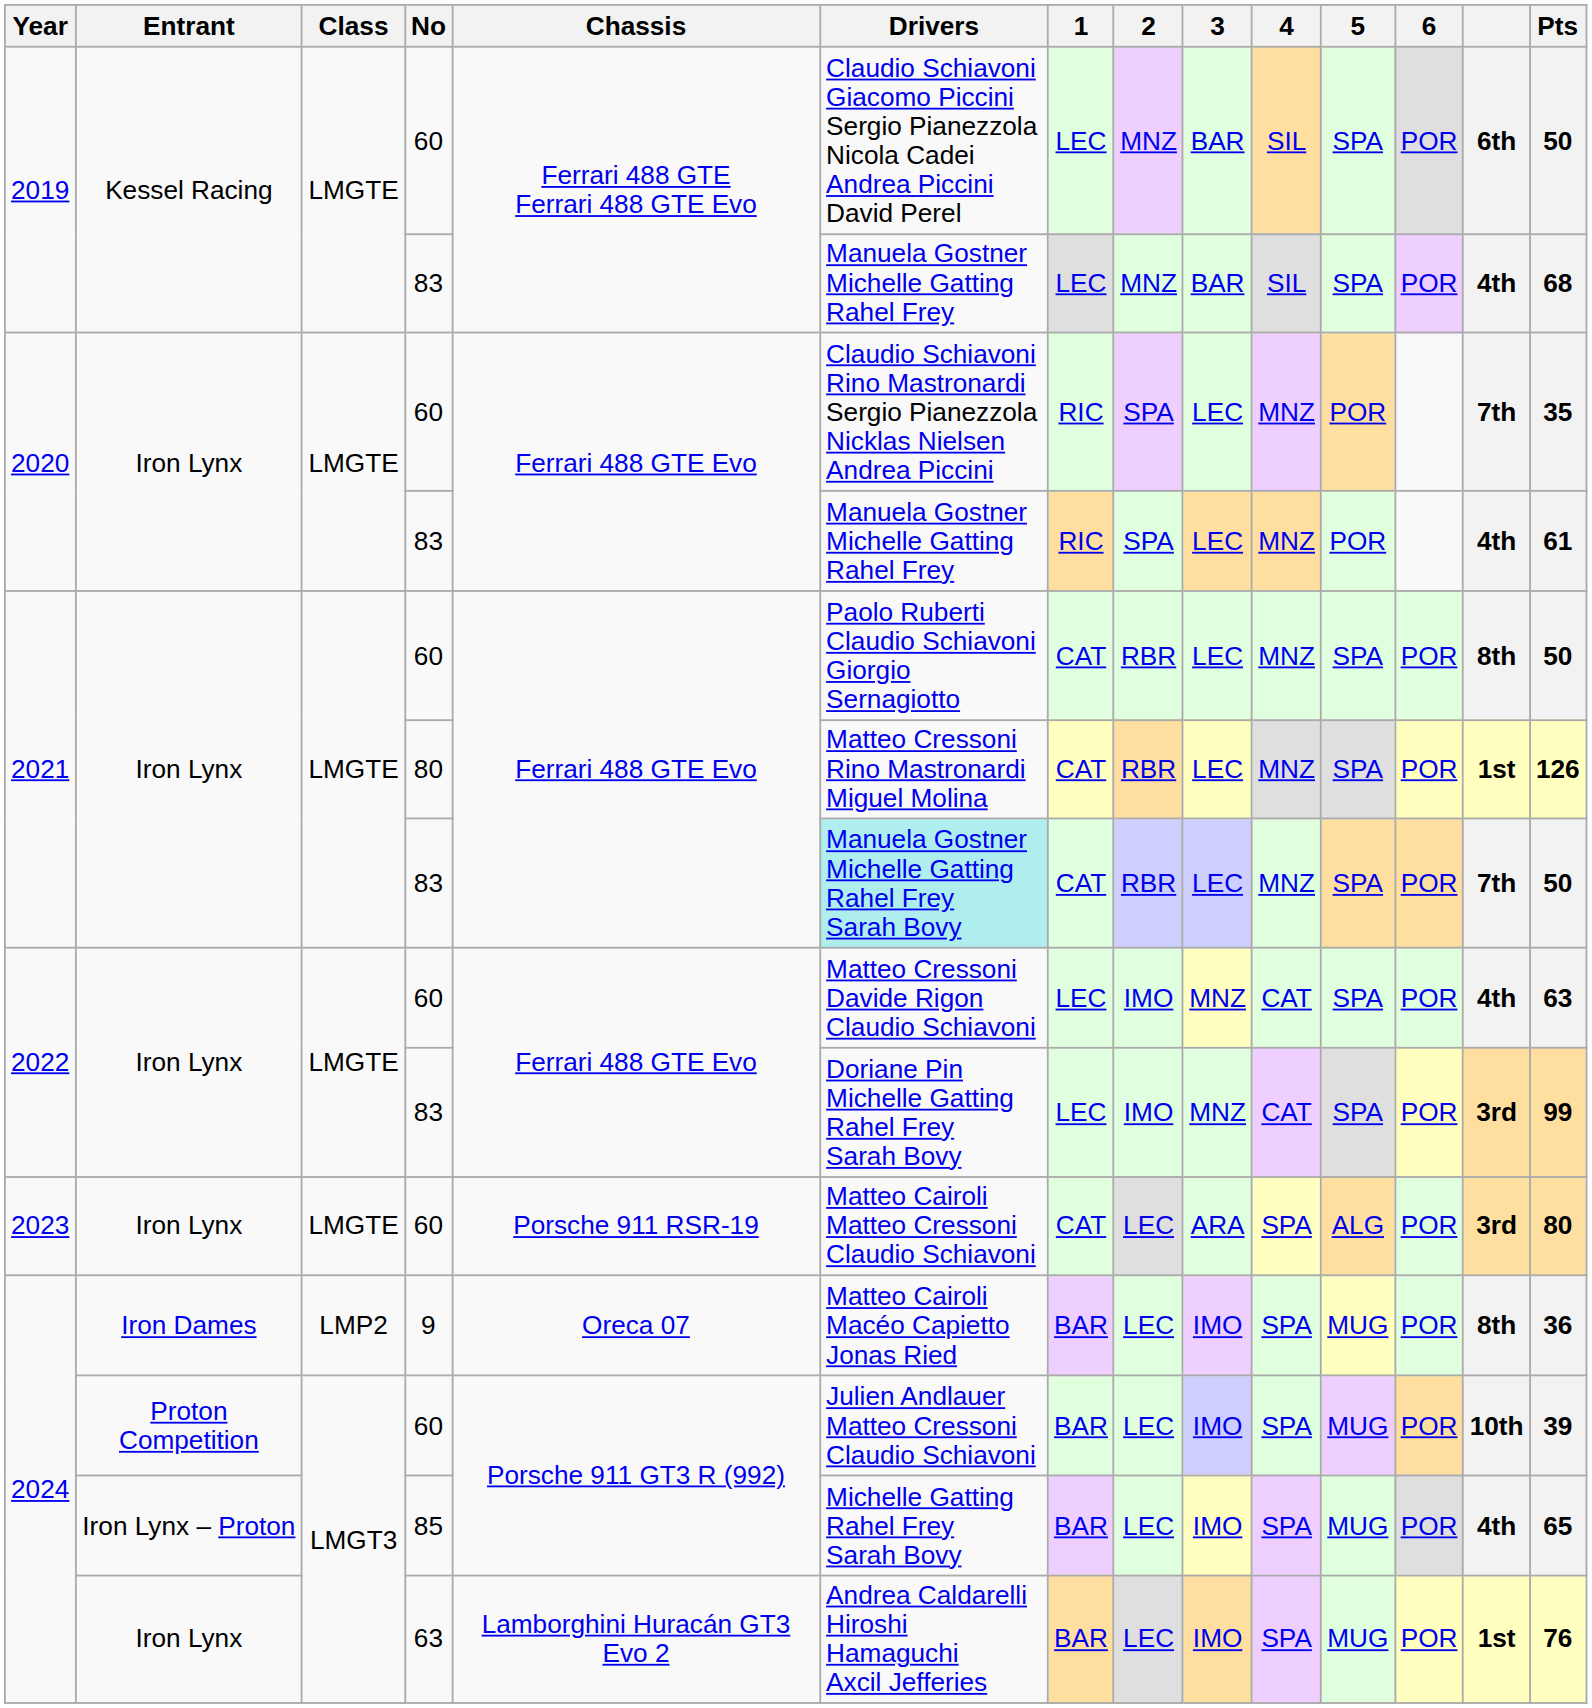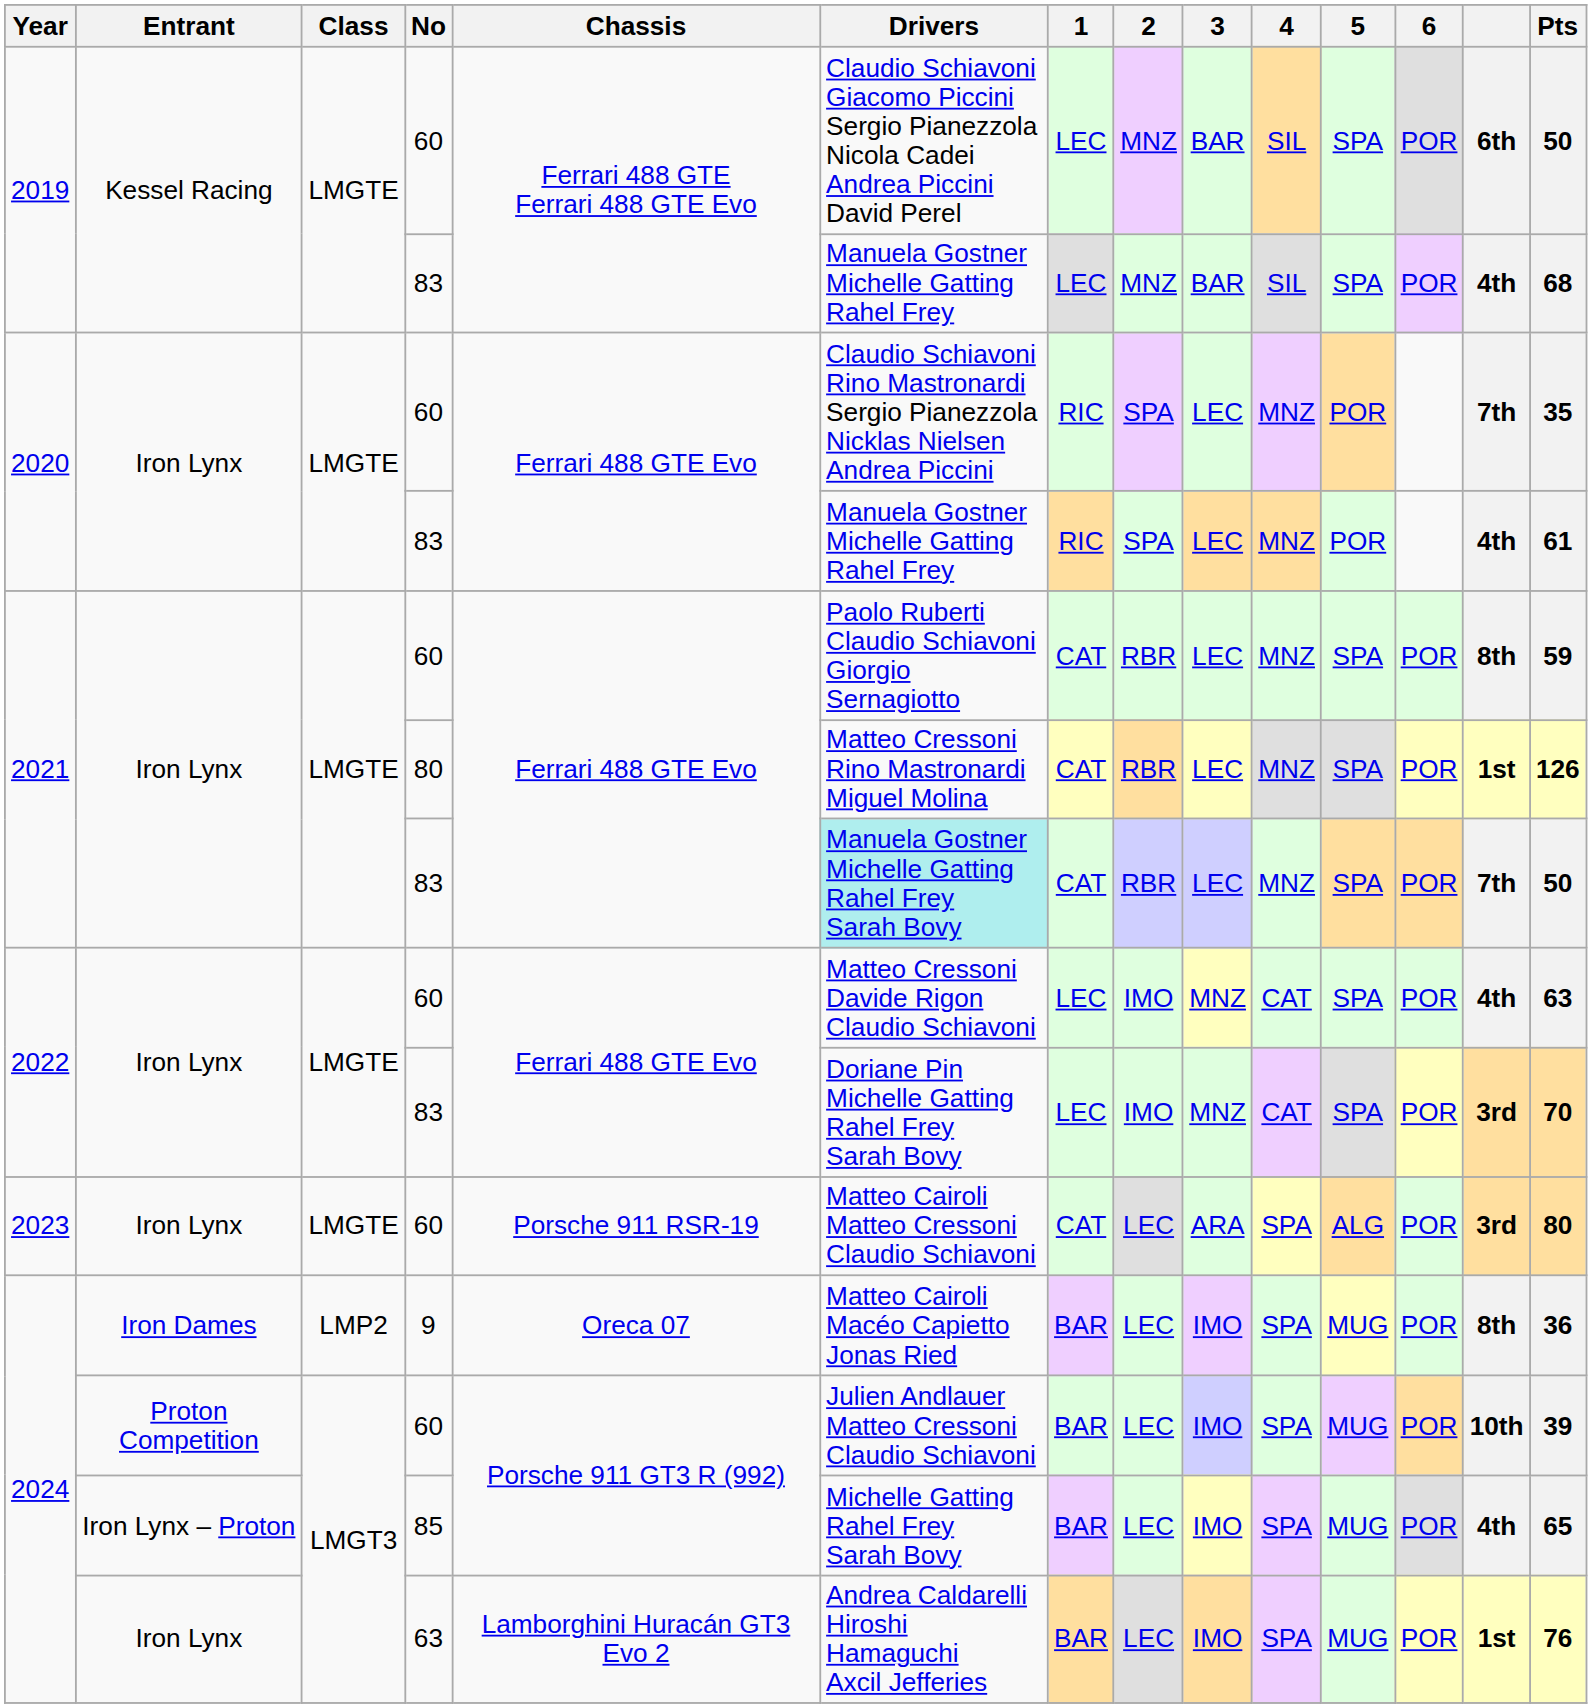 <table class="wikitable" style="font-size: 90%; text-align:center">
 <tr>
 <th>Year</th>
 <th>Entrant</th>
 <th>Class</th>
 <th>No</th>
 <th>Chassis</th>
 <th>Drivers</th>
 <th>1</th>
 <th>2</th>
 <th>3</th>
 <th>4</th>
 <th>5</th>
 <th>6</th>
 <th></th>
 <th>Pts</th>
 </tr>
 <tr>
 <td rowspan="2"><a href='#'>2019</a></td>
 <td rowspan="2"> Kessel Racing</td>
 <td rowspan="2">LMGTE</td>
 <td>60</td>
 <td rowspan="2"><a href='#'>Ferrari 488 GTE</a> <small></small><br><a href='#'>Ferrari 488 GTE Evo</a> <small></small></td>
 <td align="left"> <a href='#'>Claudio Schiavoni</a><br> <a href='#'>Giacomo Piccini</a><br> Sergio Pianezzola<br> Nicola Cadei<br> <a href='#'>Andrea Piccini</a><br> David Perel</td>
 <td style="background:#DFFFDF;"><a href='#'>LEC</a><br></td>
 <td style="background:#EFCFFF;"><a href='#'>MNZ</a><br></td>
 <td style="background:#DFFFDF;"><a href='#'>BAR</a><br></td>
 <td style="background:#FFDF9F;"><a href='#'>SIL</a><br></td>
 <td style="background:#DFFFDF;"><a href='#'>SPA</a><br></td>
 <td style="background:#DFDFDF;"><a href='#'>POR</a><br></td>
 <th>6th</th>
 <th>50</th>
 </tr>
 <tr>
 <td>83</td>
 <td align="left"> <a href='#'>Manuela Gostner</a><br> <a href='#'>Michelle Gatting</a><br> <a href='#'>Rahel Frey</a></td>
 <td style="background:#DFDFDF;"><a href='#'>LEC</a><br></td>
 <td style="background:#DFFFDF;"><a href='#'>MNZ</a><br></td>
 <td style="background:#DFFFDF;"><a href='#'>BAR</a><br></td>
 <td style="background:#DFDFDF;"><a href='#'>SIL</a><br></td>
 <td style="background:#DFFFDF;"><a href='#'>SPA</a><br></td>
 <td style="background:#EFCFFF;"><a href='#'>POR</a><br></td>
 <th>4th</th>
 <th>68</th>
 </tr>
 <tr>
 <td rowspan="2"><a href='#'>2020</a></td>
 <td rowspan="2"> Iron Lynx</td>
 <td rowspan="2">LMGTE</td>
 <td>60</td>
 <td rowspan="2"><a href='#'>Ferrari 488 GTE Evo</a></td>
 <td align="left"> <a href='#'>Claudio Schiavoni</a><br> <a href='#'>Rino Mastronardi</a><br> Sergio Pianezzola<br> <a href='#'>Nicklas Nielsen</a><br> <a href='#'>Andrea Piccini</a></td>
 <td style="background:#DFFFDF;"><a href='#'>RIC</a><br></td>
 <td style="background:#EFCFFF;"><a href='#'>SPA</a><br></td>
 <td style="background:#DFFFDF;"><a href='#'>LEC</a><br></td>
 <td style="background:#EFCFFF;"><a href='#'>MNZ</a><br></td>
 <td style="background:#FFDF9F;"><a href='#'>POR</a><br></td>
 <td></td>
 <th>7th</th>
 <th>35</th>
 </tr>
 <tr>
 <td>83</td>
 <td align="left"> <a href='#'>Manuela Gostner</a><br> <a href='#'>Michelle Gatting</a><br> <a href='#'>Rahel Frey</a></td>
 <td style="background:#FFDF9F;"><a href='#'>RIC</a><br></td>
 <td style="background:#DFFFDF;"><a href='#'>SPA</a><br></td>
 <td style="background:#FFDF9F;"><a href='#'>LEC</a><br></td>
 <td style="background:#FFDF9F;"><a href='#'>MNZ</a><br></td>
 <td style="background:#DFFFDF;"><a href='#'>POR</a><br></td>
 <td></td>
 <th>4th</th>
 <th>61</th>
 </tr>
 <tr>
 <td rowspan="3"><a href='#'>2021</a></td>
 <td rowspan="3"> Iron Lynx</td>
 <td rowspan="3">LMGTE</td>
 <td>60</td>
 <td rowspan="3"><a href='#'>Ferrari 488 GTE Evo</a></td>
 <td align="left"> <a href='#'>Paolo Ruberti</a><br> <a href='#'>Claudio Schiavoni</a><br> <a href='#'>Giorgio Sernagiotto</a></td>
 <td style="background:#DFFFDF;"><a href='#'>CAT</a><br></td>
 <td style="background:#DFFFDF;"><a href='#'>RBR</a><br></td>
 <td style="background:#DFFFDF;"><a href='#'>LEC</a><br></td>
 <td style="background:#DFFFDF;"><a href='#'>MNZ</a><br></td>
 <td style="background:#DFFFDF;"><a href='#'>SPA</a><br></td>
 <td style="background:#DFFFDF;"><a href='#'>POR</a><br></td>
 <th>8th</th>
-<th>50</th>
+<th>59</th>
 </tr>
 <tr>
 <td>80</td>
 <td align="left"> <a href='#'>Matteo Cressoni</a><br> <a href='#'>Rino Mastronardi</a><br> <a href='#'>Miguel Molina</a></td>
 <td style="background:#ffffbf;"><a href='#'>CAT</a><br></td>
 <td style="background:#FFDF9F;"><a href='#'>RBR</a><br></td>
 <td style="background:#ffffbf;"><a href='#'>LEC</a><br></td>
 <td style="background:#DFDFDF;"><a href='#'>MNZ</a><br></td>
 <td style="background:#DFDFDF;"><a href='#'>SPA</a><br></td>
 <td style="background:#ffffbf;"><a href='#'>POR</a><br></td>
 <th style="background:#ffffbf;">1st</th>
 <th style="background:#ffffbf;">126</th>
 </tr>
 <tr>
 <td>83</td>
 <td align="left" style="background: paleturquoise;"> <a href='#'>Manuela Gostner</a><br> <a href='#'>Michelle Gatting</a><br> <a href='#'>Rahel Frey</a><br> <a href='#'>Sarah Bovy</a></td>
 <td style="background:#DFFFDF;"><a href='#'>CAT</a><br></td>
 <td style="background:#cfcfff;"><a href='#'>RBR</a><br></td>
 <td style="background:#cfcfff;"><a href='#'>LEC</a><br></td>
 <td style="background:#DFFFDF;"><a href='#'>MNZ</a><br></td>
 <td style="background:#FFDF9F;"><a href='#'>SPA</a><br></td>
 <td style="background:#FFDF9F;"><a href='#'>POR</a><br></td>
 <th>7th</th>
 <th>50</th>
 </tr>
 <tr>
 <td rowspan="2"><a href='#'>2022</a></td>
 <td rowspan="2"> Iron Lynx</td>
 <td rowspan="2">LMGTE</td>
 <td>60</td>
 <td rowspan="2"><a href='#'>Ferrari 488 GTE Evo</a></td>
 <td align="left"> <a href='#'>Matteo Cressoni</a><br> <a href='#'>Davide Rigon</a><br> <a href='#'>Claudio Schiavoni</a></td>
 <td style="background:#DFFFDF;"><a href='#'>LEC</a><br></td>
 <td style="background:#DFFFDF;"><a href='#'>IMO</a><br></td>
 <td style="background:#ffffbf;"><a href='#'>MNZ</a><br></td>
 <td style="background:#DFFFDF;"><a href='#'>CAT</a><br></td>
 <td style="background:#DFFFDF;"><a href='#'>SPA</a><br></td>
 <td style="background:#DFFFDF;"><a href='#'>POR</a><br></td>
 <th>4th</th>
 <th>63</th>
 </tr>
 <tr>
 <td>83</td>
 <td align="left"> <a href='#'>Doriane Pin</a><br> <a href='#'>Michelle Gatting</a><br> <a href='#'>Rahel Frey</a><br> <a href='#'>Sarah Bovy</a></td>
 <td style="background:#DFFFDF;"><a href='#'>LEC</a><br></td>
 <td style="background:#DFFFDF;"><a href='#'>IMO</a><br></td>
 <td style="background:#DFFFDF;"><a href='#'>MNZ</a><br></td>
 <td style="background:#EFCFFF;"><a href='#'>CAT</a><br></td>
 <td style="background:#dfdfdf;"><a href='#'>SPA</a><br></td>
 <td style="background:#ffffbf;"><a href='#'>POR</a><br></td>
 <th style="background:#FFDF9F;">3rd</th>
-<th style="background:#FFDF9F;">99</th>
+<th style="background:#FFDF9F;">70</th>
 </tr>
 <tr>
 <td><a href='#'>2023</a></td>
 <td> Iron Lynx</td>
 <td>LMGTE</td>
 <td>60</td>
 <td><a href='#'>Porsche 911 RSR-19</a></td>
 <td align="left"> <a href='#'>Matteo Cairoli</a><br> <a href='#'>Matteo Cressoni</a><br> <a href='#'>Claudio Schiavoni</a></td>
 <td style="background:#DFFFDF;"><a href='#'>CAT</a><br></td>
 <td style="background:#dfdfdf;"><a href='#'>LEC</a><br></td>
 <td style="background:#DFFFDF;"><a href='#'>ARA</a><br></td>
 <td style="background:#ffffbf;"><a href='#'>SPA</a><br></td>
 <td style="background:#FFDF9F;"><a href='#'>ALG</a><br></td>
 <td style="background:#DFFFDF;"><a href='#'>POR</a><br></td>
 <th style="background:#FFDF9F;">3rd</th>
 <th style="background:#FFDF9F;">80</th>
 </tr>
 <tr>
 <td rowspan="4"><a href='#'>2024</a></td>
 <td> <a href='#'>Iron Dames</a></td>
 <td>LMP2</td>
 <td>9</td>
 <td><a href='#'>Oreca 07</a></td>
 <td align="left"> <a href='#'>Matteo Cairoli</a><br> <a href='#'>Macéo Capietto</a><br> <a href='#'>Jonas Ried</a></td>
 <td style="background:#EFCFFF;"><a href='#'>BAR</a><br></td>
 <td style="background:#DFFFDF;"><a href='#'>LEC</a><br></td>
 <td style="background:#EFCFFF;"><a href='#'>IMO</a><br></td>
 <td style="background:#DFFFDF;"><a href='#'>SPA</a><br></td>
 <td style="background:#FFFFBF;"><a href='#'>MUG</a><br></td>
 <td style="background:#DFFFDF;"><a href='#'>POR</a><br></td>
 <th>8th</th>
 <th>36</th>
 </tr>
 <tr>
 <td> <a href='#'>Proton Competition</a></td>
 <td rowspan="3">LMGT3</td>
 <td>60</td>
 <td rowspan="2"><a href='#'>Porsche 911 GT3 R (992)</a></td>
 <td align="left"> <a href='#'>Julien Andlauer</a><br> <a href='#'>Matteo Cressoni</a><br> <a href='#'>Claudio Schiavoni</a></td>
 <td style="background:#DFFFDF;"><a href='#'>BAR</a><br></td>
 <td style="background:#DFFFDF;"><a href='#'>LEC</a><br></td>
 <td style="background:#CFCFFF;"><a href='#'>IMO</a><br></td>
 <td style="background:#DFFFDF;"><a href='#'>SPA</a><br></td>
 <td style="background:#EFCFFF;"><a href='#'>MUG</a><br></td>
 <td style="background:#FFDF9F;"><a href='#'>POR</a><br></td>
 <th>10th</th>
 <th>39</th>
 </tr>
 <tr>
 <td> Iron Lynx – <a href='#'>Proton</a></td>
 <td>85</td>
 <td align="left"> <a href='#'>Michelle Gatting</a><br> <a href='#'>Rahel Frey</a><br> <a href='#'>Sarah Bovy</a></td>
 <td style="background:#EFCFFF;"><a href='#'>BAR</a><br></td>
 <td style="background:#DFFFDF;"><a href='#'>LEC</a><br></td>
 <td style="background:#ffffbf;"><a href='#'>IMO</a><br></td>
 <td style="background:#EFCFFF;"><a href='#'>SPA</a><br></td>
 <td style="background:#DFFFDF;"><a href='#'>MUG</a><br></td>
 <td style="background:#DFDFDF;"><a href='#'>POR</a><br></td>
 <th>4th</th>
 <th>65</th>
 </tr>
 <tr>
 <td> Iron Lynx</td>
 <td>63</td>
 <td><a href='#'>Lamborghini Huracán GT3 Evo 2</a></td>
 <td align="left"> <a href='#'>Andrea Caldarelli</a><br> <a href='#'>Hiroshi Hamaguchi</a><br> <a href='#'>Axcil Jefferies</a></td>
 <td style="background:#FFDF9F;"><a href='#'>BAR</a><br></td>
 <td style="background:#DFDFDF;"><a href='#'>LEC</a><br></td>
 <td style="background:#FFDF9F;"><a href='#'>IMO</a><br></td>
 <td style="background:#EFCFFF;"><a href='#'>SPA</a><br></td>
 <td style="background:#DFFFDF;"><a href='#'>MUG</a><br></td>
 <td style="background:#FFFFBF;"><a href='#'>POR</a><br></td>
 <th style="background:#FFFFBF;">1st</th>
 <th style="background:#FFFFBF;">76</th>
 </tr>
 </table>
